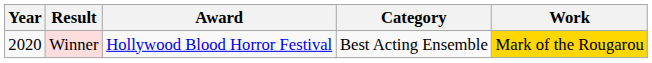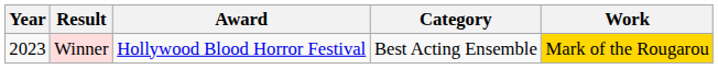 <table class="wikitable">
 <tr>
 <th>Year</th>
 <th>Result</th>
 <th>Award</th>
 <th>Category</th>
 <th>Work</th>
 </tr>
 <tr>
-<td rowspan="1">2020</td>
+<td rowspan="1">2023</td>
 <td style="background: #ffdddd">Winner</td>
 <td><a href='#'>Hollywood Blood Horror Festival </a></td>
 <td>Best Acting Ensemble</td>
 <td style="background: gold;">Mark of the Rougarou</td>
 </tr>
 </table>
